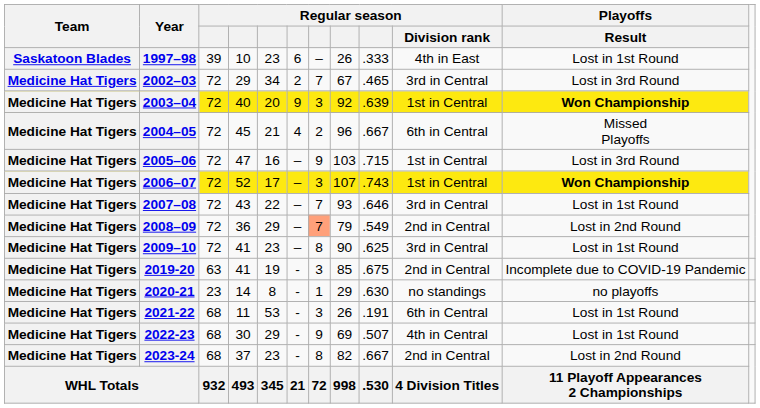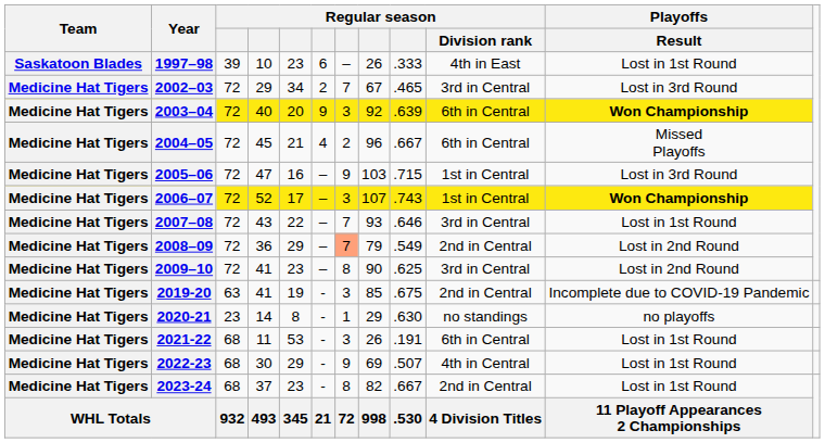 <table class="wikitable" style="font-size: 95%; text-align:center;">
 <tr>
 <th rowspan="2">Team</th>
 <th rowspan="2">Year</th>
 <th colspan="8">Regular season</th>
 <th colspan="1">Playoffs</th>
 </tr>
 <tr>
 <th></th>
 <th></th>
 <th></th>
 <th></th>
 <th></th>
 <th></th>
 <th></th>
 <th>Division rank</th>
 <th>Result</th>
 </tr>
 <tr>
 <th><a href='#'>Saskatoon Blades</a></th>
 <th><a href='#'>1997–98</a></th>
 <td>39</td>
 <td>10</td>
 <td>23</td>
 <td>6</td>
 <td>–</td>
 <td>26</td>
 <td>.333</td>
 <td>4th in East</td>
 <td>Lost in 1st Round</td>
 </tr>
 <tr>
 <th><a href='#'>Medicine Hat Tigers</a></th>
 <th><a href='#'>2002–03</a></th>
 <td>72</td>
 <td>29</td>
 <td>34</td>
 <td>2</td>
 <td>7</td>
 <td>67</td>
 <td>.465</td>
 <td>3rd in Central</td>
 <td>Lost in 3rd Round</td>
 </tr>
 <tr style="background:#FDE910;">
 <th>Medicine Hat Tigers</th>
 <th><a href='#'>2003–04</a></th>
 <td>72</td>
 <td>40</td>
 <td>20</td>
 <td>9</td>
 <td>3</td>
 <td>92</td>
 <td>.639</td>
-<td>1st in Central</td>
+<td>6th in Central</td>
 <td><strong>Won Championship</strong></td>
 </tr>
 <tr>
 <th>Medicine Hat Tigers</th>
 <th><a href='#'>2004–05</a></th>
 <td>72</td>
 <td>45</td>
 <td>21</td>
 <td>4</td>
 <td>2</td>
 <td>96</td>
 <td>.667</td>
 <td>6th in Central</td>
 <td>Missed<br>Playoffs</td>
 </tr>
 <tr>
 <th>Medicine Hat Tigers</th>
 <th><a href='#'>2005–06</a></th>
 <td>72</td>
 <td>47</td>
 <td>16</td>
 <td>–</td>
 <td>9</td>
 <td>103</td>
 <td>.715</td>
 <td>1st in Central</td>
 <td>Lost in 3rd Round</td>
 </tr>
 <tr style="background:#FDE910;">
 <th>Medicine Hat Tigers</th>
 <th><a href='#'>2006–07</a></th>
 <td>72</td>
 <td>52</td>
 <td>17</td>
 <td>–</td>
 <td>3</td>
 <td>107</td>
 <td>.743</td>
 <td>1st in Central</td>
 <td><strong>Won Championship</strong></td>
 </tr>
 <tr>
 <th>Medicine Hat Tigers</th>
 <th><a href='#'>2007–08</a></th>
 <td>72</td>
 <td>43</td>
 <td>22</td>
 <td>–</td>
 <td>7</td>
 <td>93</td>
 <td>.646</td>
 <td>3rd in Central</td>
 <td>Lost in 1st Round</td>
 </tr>
 <tr>
 <th>Medicine Hat Tigers</th>
 <th><a href='#'>2008–09</a></th>
 <td>72</td>
 <td>36</td>
 <td>29</td>
 <td>–</td>
 <td style="background: lightsalmon;">7</td>
 <td>79</td>
 <td>.549</td>
 <td>2nd in Central</td>
 <td>Lost in 2nd Round</td>
 </tr>
 <tr>
 <th>Medicine Hat Tigers</th>
 <th><a href='#'>2009–10</a></th>
 <td>72</td>
 <td>41</td>
 <td>23</td>
 <td>–</td>
 <td>8</td>
 <td>90</td>
 <td>.625</td>
 <td>3rd in Central</td>
-<td>Lost in 1st Round</td>
+<td>Lost in 2nd Round</td>
 </tr>
 <tr>
 <th>Medicine Hat Tigers</th>
 <th><a href='#'>2019-20</a></th>
 <td>63</td>
 <td>41</td>
 <td>19</td>
 <td>-</td>
 <td>3</td>
 <td>85</td>
 <td>.675</td>
 <td>2nd in Central</td>
 <td>Incomplete due to COVID-19 Pandemic</td>
 <td></td>
 </tr>
 <tr>
 <th>Medicine Hat Tigers</th>
 <th><a href='#'>2020-21</a></th>
 <td>23</td>
 <td>14</td>
 <td>8</td>
 <td>-</td>
 <td>1</td>
 <td>29</td>
 <td>.630</td>
 <td>no standings</td>
 <td>no playoffs</td>
 <td></td>
 </tr>
 <tr>
 <th>Medicine Hat Tigers</th>
 <th><a href='#'>2021-22</a></th>
 <td>68</td>
 <td>11</td>
 <td>53</td>
 <td>-</td>
 <td>3</td>
 <td>26</td>
 <td>.191</td>
 <td>6th in Central</td>
 <td>Lost in 1st Round</td>
 <td></td>
 </tr>
 <tr>
 <th>Medicine Hat Tigers</th>
 <th><a href='#'>2022-23</a></th>
 <td>68</td>
 <td>30</td>
 <td>29</td>
 <td>-</td>
 <td>9</td>
 <td>69</td>
 <td>.507</td>
 <td>4th in Central</td>
 <td>Lost in 1st Round</td>
 <td></td>
 </tr>
 <tr>
 <th>Medicine Hat Tigers</th>
 <th><a href='#'>2023-24</a></th>
 <td>68</td>
 <td>37</td>
 <td>23</td>
 <td>-</td>
 <td>8</td>
 <td>82</td>
 <td>.667</td>
 <td>2nd in Central</td>
-<td>Lost in 2nd Round</td>
+<td>Lost in 1st Round</td>
 </tr>
 <tr>
 <th colspan="2">WHL Totals</th>
 <th>932</th>
 <th>493</th>
 <th>345</th>
 <th>21</th>
 <th>72</th>
 <th>998</th>
 <th>.530</th>
 <th>4 Division Titles</th>
 <th>11 Playoff Appearances<br>2 Championships</th>
 </tr>
 </table>
